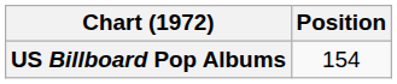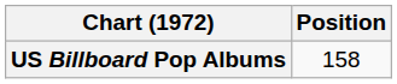 <table class="wikitable plainrowheaders" style="text-align:center">
 <tr>
 <th>Chart (1972)</th>
 <th>Position</th>
 </tr>
 <tr>
 <th scope="row">US <em>Billboard</em> Pop Albums</th>
-<td>154</td>
+<td>158</td>
 </tr>
 </table>
